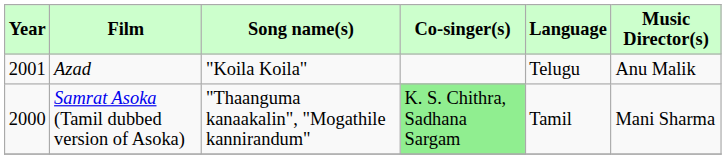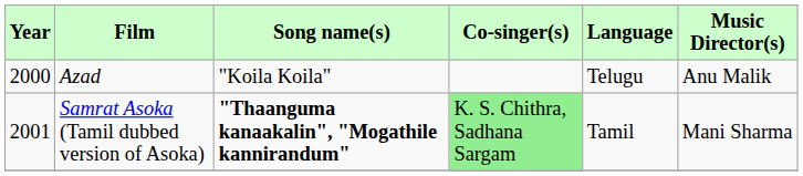 <table class="wikitable sortable" style="width:100%;">
 <tr style="background:#cfc; text-align:center;">
 <td><strong>Year</strong></td>
 <td><strong>Film</strong></td>
 <td><strong>Song name(s)</strong></td>
 <td><strong>Co-singer(s)</strong></td>
 <td><strong>Language</strong></td>
 <td><strong>Music Director(s)</strong></td>
 </tr>
 <tr>
-<td>2001</td>
+<td>2000</td>
 <td><em>Azad</em></td>
 <td>"Koila Koila"</td>
 <td></td>
 <td>Telugu</td>
 <td>Anu Malik</td>
 </tr>
 <tr>
-<td>2000</td>
+<td>2001</td>
 <td><em><a href='#'>Samrat Asoka</a></em> (Tamil dubbed version of Asoka)</td>
-<td>"Thaanguma kanaakalin", "Mogathile kannirandum"</td>
+<td><strong>"Thaanguma kanaakalin", "Mogathile kannirandum"</strong></td>
 <td style="background: lightgreen;">K. S. Chithra, Sadhana Sargam</td>
 <td>Tamil</td>
 <td>Mani Sharma</td>
 </tr>
 <tr>
 </tr>
 </table>
